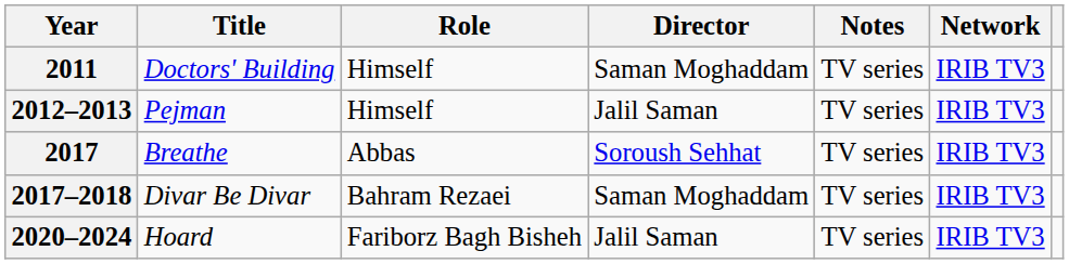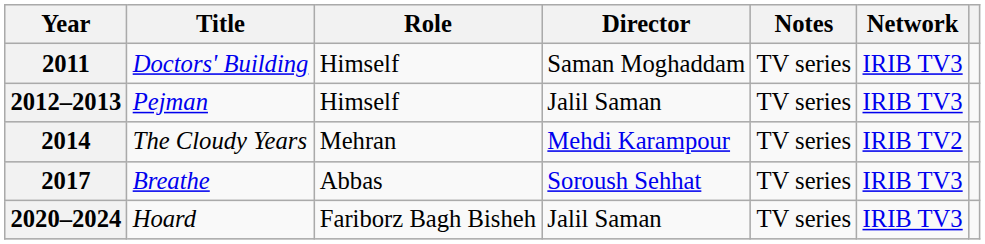 <table class="wikitable plainrowheaders sortable"  style=font-size:100%>
 <tr>
 <th scope="col">Year</th>
 <th scope="col">Title</th>
 <th scope="col">Role</th>
 <th scope="col">Director</th>
 <th scope="col">Notes</th>
 <th scope="col" class="unsortable">Network</th>
 <th scope="col" class="unsortable"></th>
 </tr>
 <tr>
 <th scope=row>2011</th>
 <td><em><a href='#'>Doctors' Building</a></em></td>
 <td>Himself</td>
 <td>Saman Moghaddam</td>
 <td>TV series</td>
 <td><a href='#'>IRIB TV3</a></td>
 <td></td>
 </tr>
 <tr>
 <th scope=row>2012–2013</th>
 <td><em><a href='#'>Pejman</a></em></td>
 <td>Himself</td>
 <td>Jalil Saman</td>
 <td>TV series</td>
 <td><a href='#'>IRIB TV3</a></td>
 <td></td>
 </tr>
 <tr>
+<th scope=row>2014</th>
+<td><em>The Cloudy Years</em></td>
+<td>Mehran</td>
+<td><a href='#'>Mehdi Karampour</a></td>
+<td>TV series</td>
+<td><a href='#'>IRIB TV2</a></td>
+<td></td>
+</tr>
+<tr>
 <th scope=row>2017</th>
 <td><a href='#'><em>Breathe</em></a></td>
 <td>Abbas</td>
 <td><a href='#'>Soroush Sehhat</a></td>
-<td>TV series</td>
-<td><a href='#'>IRIB TV3</a></td>
-<td></td>
-</tr>
-<tr>
-<th scope=row>2017–2018</th>
-<td><em>Divar Be Divar</em></td>
-<td>Bahram Rezaei</td>
-<td>Saman Moghaddam</td>
 <td>TV series</td>
 <td><a href='#'>IRIB TV3</a></td>
 <td></td>
 </tr>
 <tr>
 <th scope=row>2020–2024</th>
 <td><em>Hoard</em></td>
 <td>Fariborz Bagh Bisheh</td>
 <td>Jalil Saman</td>
 <td>TV series</td>
 <td><a href='#'>IRIB TV3</a></td>
 <td></td>
 </tr>
 </table>
